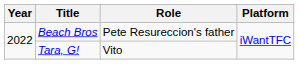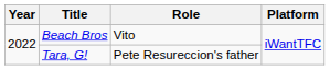 <table class="wikitable sortable">
 <tr>
 <th>Year</th>
 <th>Title</th>
 <th>Role</th>
 <th>Platform</th>
 </tr>
 <tr>
 <td rowspan="2">2022</td>
 <td><em><a href='#'>Beach Bros</a></em></td>
-<td>Pete Resureccion's father</td>
+<td>Vito</td>
 <td rowspan="2"><a href='#'>iWantTFC</a></td>
 </tr>
 <tr>
 <td><em><a href='#'>Tara, G!</a></em></td>
-<td>Vito</td>
+<td>Pete Resureccion's father</td>
 </tr>
 </table>
